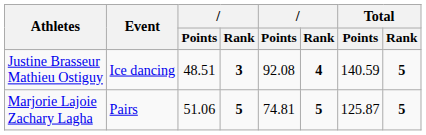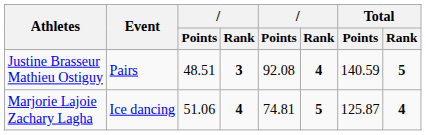 <table class="wikitable" style="font-size:90%">
 <tr>
 <th rowspan="2">Athletes</th>
 <th rowspan="2">Event</th>
 <th colspan="2">/</th>
 <th colspan="2">/</th>
 <th colspan="2">Total</th>
 </tr>
 <tr style="font-size:95%">
 <th>Points</th>
 <th>Rank</th>
 <th>Points</th>
 <th>Rank</th>
 <th>Points</th>
 <th>Rank</th>
 </tr>
 <tr align=center>
 <td align=left><a href='#'>Justine Brasseur</a> <br> <a href='#'>Mathieu Ostiguy</a></td>
-<td align=left><a href='#'>Ice dancing</a></td>
+<td align=left><a href='#'>Pairs</a></td>
 <td>48.51</td>
 <td><strong>3</strong></td>
 <td>92.08</td>
 <td><strong>4</strong></td>
 <td>140.59</td>
 <td><strong>5</strong></td>
 </tr>
 <tr align=center>
 <td align=left><a href='#'>Marjorie Lajoie</a> <br> <a href='#'>Zachary Lagha</a></td>
-<td align=left><a href='#'>Pairs</a></td>
+<td align=left><a href='#'>Ice dancing</a></td>
 <td>51.06</td>
-<td><strong>5</strong></td>
+<td><strong>4</strong></td>
 <td>74.81</td>
 <td><strong>5</strong></td>
 <td>125.87</td>
-<td><strong>5</strong></td>
+<td><strong>4</strong></td>
 </tr>
 </table>
